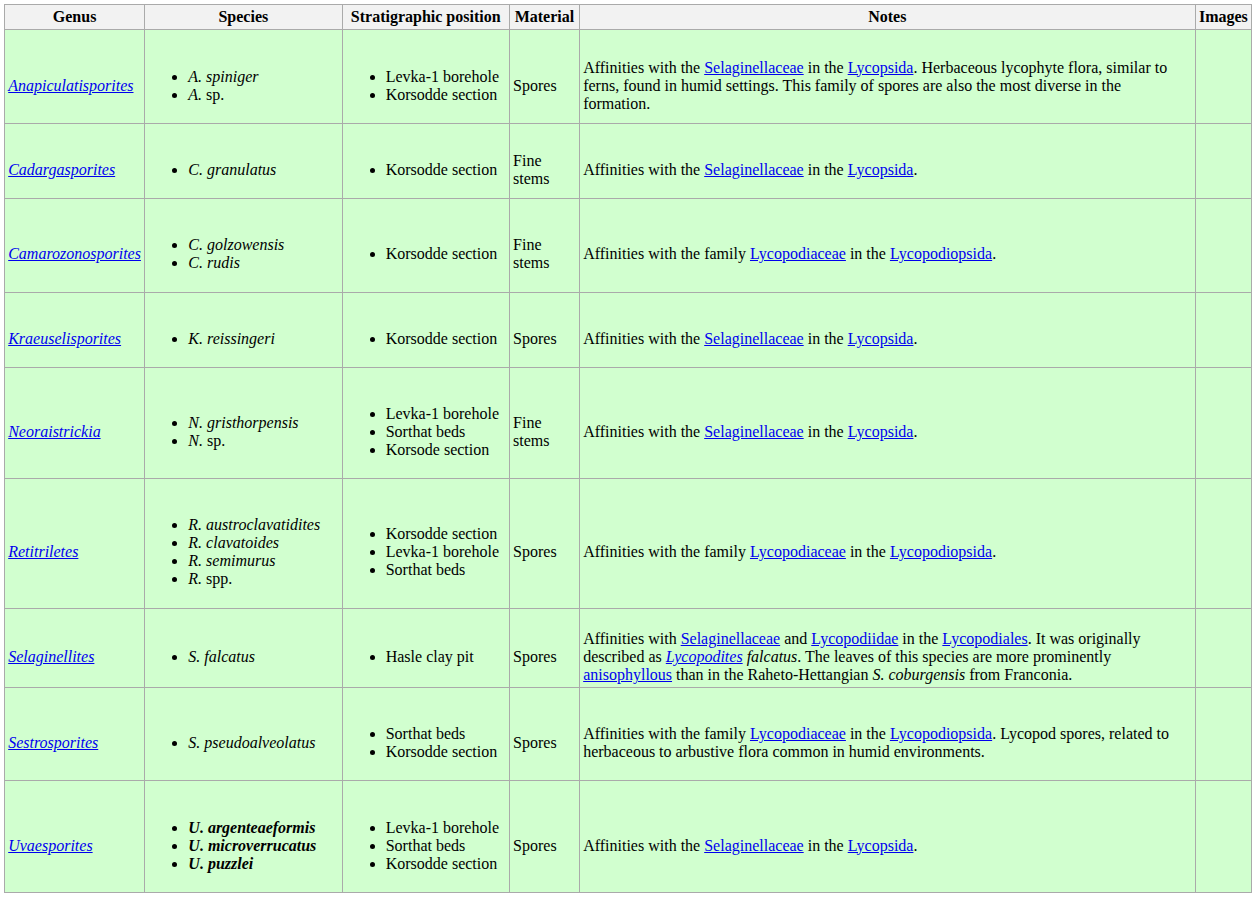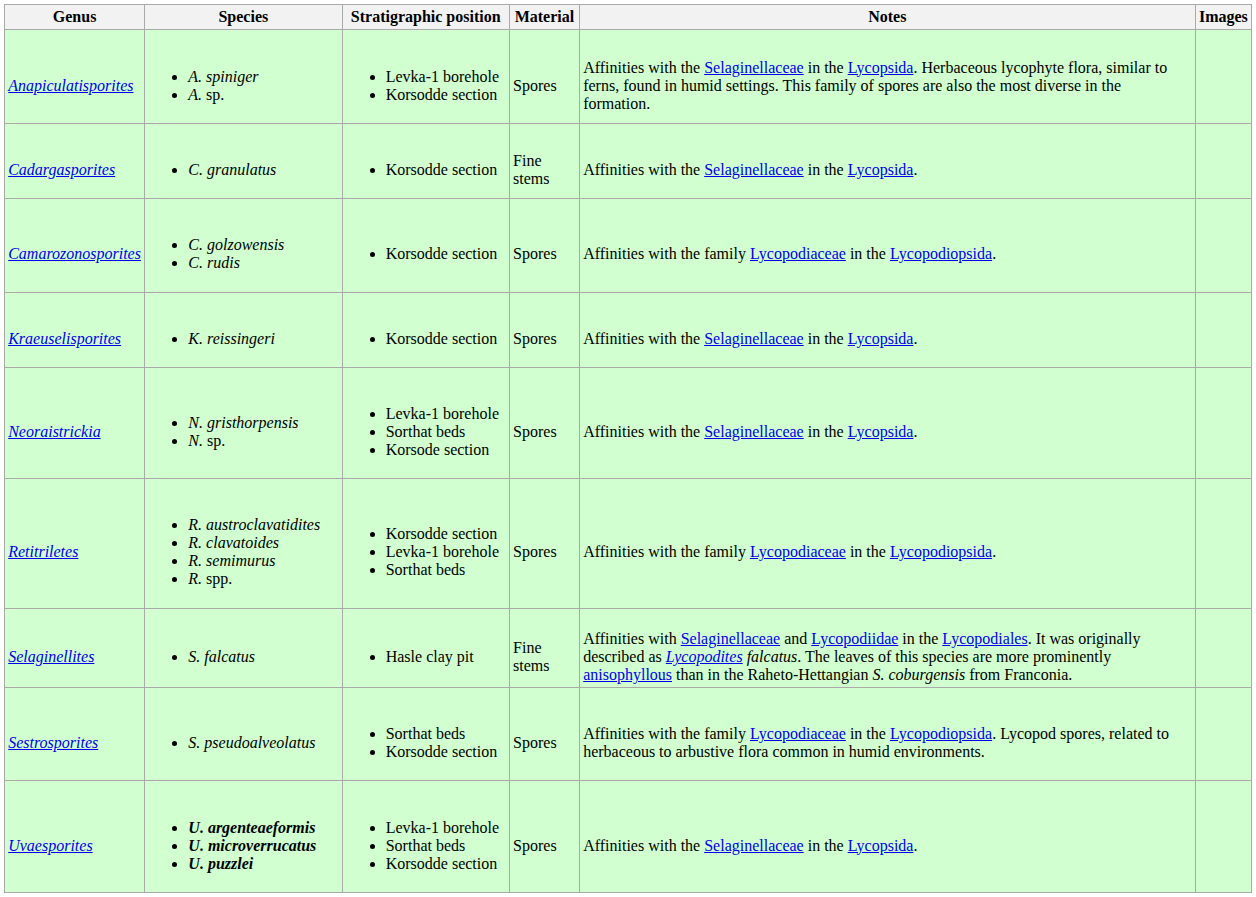 <table class = "wikitable">
 <tr>
 <th>Genus</th>
 <th width="190px">Species</th>
 <th width="160px">Stratigraphic position</th>
 <th>Material</th>
 <th>Notes</th>
 <th>Images</th>
 </tr>
 <tr>
 <td style="background:#D1FFCF;"><br><em><a href='#'>Anapiculatisporites</a></em></td>
 <td style="background:#D1FFCF;"><br><ul><li><em>A. spiniger</em></li><li><em>A.</em> sp.</li></ul></td>
 <td style="background:#D1FFCF;"><br><ul><li>Levka-1 borehole</li><li>Korsodde section</li></ul></td>
 <td style="background:#D1FFCF;"><br>Spores</td>
 <td style="background:#D1FFCF;"><br>Affinities with the <a href='#'>Selaginellaceae</a> in the <a href='#'>Lycopsida</a>. Herbaceous lycophyte flora, similar to ferns, found in humid settings. This family of spores are also the most diverse in the formation.</td>
 <td style="background:#D1FFCF;"><br></td>
 </tr>
 <tr>
 <td style="background:#D1FFCF;"><br><em><a href='#'>Cadargasporites</a></em></td>
 <td style="background:#D1FFCF;"><br><ul><li><em>C. granulatus</em></li></ul></td>
 <td style="background:#D1FFCF;"><br><ul><li>Korsodde section</li></ul></td>
 <td style="background:#D1FFCF;"><br>Fine stems</td>
 <td style="background:#D1FFCF;"><br>Affinities with the <a href='#'>Selaginellaceae</a> in the <a href='#'>Lycopsida</a>.</td>
 <td style="background:#D1FFCF;"></td>
 </tr>
 <tr>
 <td style="background:#D1FFCF;"><br><em><a href='#'>Camarozonosporites</a></em></td>
 <td style="background:#D1FFCF;"><br><ul><li><em>C. golzowensis</em></li><li><em>C. rudis</em></li></ul></td>
 <td style="background:#D1FFCF;"><br><ul><li>Korsodde section</li></ul></td>
-<td style="background:#D1FFCF;"><br>Fine stems</td>
+<td style="background:#D1FFCF;"><br>Spores</td>
 <td style="background:#D1FFCF;"><br>Affinities with the family <a href='#'>Lycopodiaceae</a> in the <a href='#'>Lycopodiopsida</a>.</td>
 <td style="background:#D1FFCF;"></td>
 </tr>
 <tr>
 <td style="background:#D1FFCF;"><br><em><a href='#'>Kraeuselisporites</a></em></td>
 <td style="background:#D1FFCF;"><br><ul><li><em>K. reissingeri</em></li></ul></td>
 <td style="background:#D1FFCF;"><br><ul><li>Korsodde section</li></ul></td>
 <td style="background:#D1FFCF;"><br>Spores</td>
 <td style="background:#D1FFCF;"><br>Affinities with the <a href='#'>Selaginellaceae</a> in the <a href='#'>Lycopsida</a>.</td>
 <td style="background:#D1FFCF;"></td>
 </tr>
 <tr>
 <td style="background:#D1FFCF;"><br><em><a href='#'>Neoraistrickia</a></em></td>
 <td style="background:#D1FFCF;"><br><ul><li><em>N. gristhorpensis</em></li><li><em>N.</em> sp.</li></ul></td>
 <td style="background:#D1FFCF;"><br><ul><li>Levka-1 borehole</li><li>Sorthat beds</li><li>Korsode section</li></ul></td>
-<td style="background:#D1FFCF;"><br>Fine stems</td>
+<td style="background:#D1FFCF;"><br>Spores</td>
 <td style="background:#D1FFCF;"><br>Affinities with the <a href='#'>Selaginellaceae</a> in the <a href='#'>Lycopsida</a>.</td>
 <td style="background:#D1FFCF;"></td>
 </tr>
 <tr>
 <td style="background:#D1FFCF;"><br><em><a href='#'>Retitriletes</a></em></td>
 <td style="background:#D1FFCF;"><br><ul><li><em>R. austroclavatidites</em></li><li><em>R. clavatoides</em></li><li><em>R. semimurus</em></li><li><em>R.</em> spp.</li></ul></td>
 <td style="background:#D1FFCF;"><br><ul><li>Korsodde section</li><li>Levka-1 borehole</li><li>Sorthat beds</li></ul></td>
 <td style="background:#D1FFCF;"><br>Spores</td>
 <td style="background:#D1FFCF;"><br>Affinities with the family <a href='#'>Lycopodiaceae</a> in the <a href='#'>Lycopodiopsida</a>.</td>
 <td style="background:#D1FFCF;"></td>
 </tr>
 <tr>
 <td style="background:#D1FFCF;"><br><em><a href='#'>Selaginellites</a></em></td>
 <td style="background:#D1FFCF;"><br><ul><li><em>S. falcatus</em></li></ul></td>
 <td style="background:#D1FFCF;"><br><ul><li>Hasle clay pit</li></ul></td>
-<td style="background:#D1FFCF;"><br>Spores</td>
+<td style="background:#D1FFCF;"><br>Fine stems</td>
 <td style="background:#D1FFCF;"><br>Affinities with <a href='#'>Selaginellaceae</a> and <a href='#'>Lycopodiidae</a> in the <a href='#'>Lycopodiales</a>. It was originally described as <em><a href='#'>Lycopodites</a> falcatus</em>. The leaves of this species are more prominently <a href='#'>anisophyllous</a> than in the Raheto-Hettangian <em>S. coburgensis</em> from Franconia.</td>
 <td style="background:#D1FFCF;"></td>
 </tr>
 <tr>
 <td style="background:#D1FFCF;"><br><em><a href='#'>Sestrosporites</a></em></td>
 <td style="background:#D1FFCF;"><br><ul><li><em>S. pseudoalveolatus</em></li></ul></td>
 <td style="background:#D1FFCF;"><br><ul><li>Sorthat beds</li><li>Korsodde section</li></ul></td>
 <td style="background:#D1FFCF;"><br>Spores</td>
 <td style="background:#D1FFCF;"><br>Affinities with the family <a href='#'>Lycopodiaceae</a> in the <a href='#'>Lycopodiopsida</a>. Lycopod spores, related to herbaceous to arbustive flora common in humid environments.</td>
 <td style="background:#D1FFCF;"><br></td>
 </tr>
 <tr>
 <td style="background:#D1FFCF;"><br><em><a href='#'>Uvaesporites</a></em></td>
 <td style="background:#D1FFCF;"><strong><br><ul><li><em>U. argenteaeformis</em></li><li><em>U. microverrucatus</em></li><li><em>U. puzzlei</em></li></ul></strong></td>
 <td style="background:#D1FFCF;"><br><ul><li>Levka-1 borehole</li><li>Sorthat beds</li><li>Korsodde section</li></ul></td>
 <td style="background:#D1FFCF;"><br>Spores</td>
 <td style="background:#D1FFCF;"><br>Affinities with the <a href='#'>Selaginellaceae</a> in the <a href='#'>Lycopsida</a>.</td>
 <td style="background:#D1FFCF;"></td>
 </tr>
 <tr>
 </tr>
 </table>
